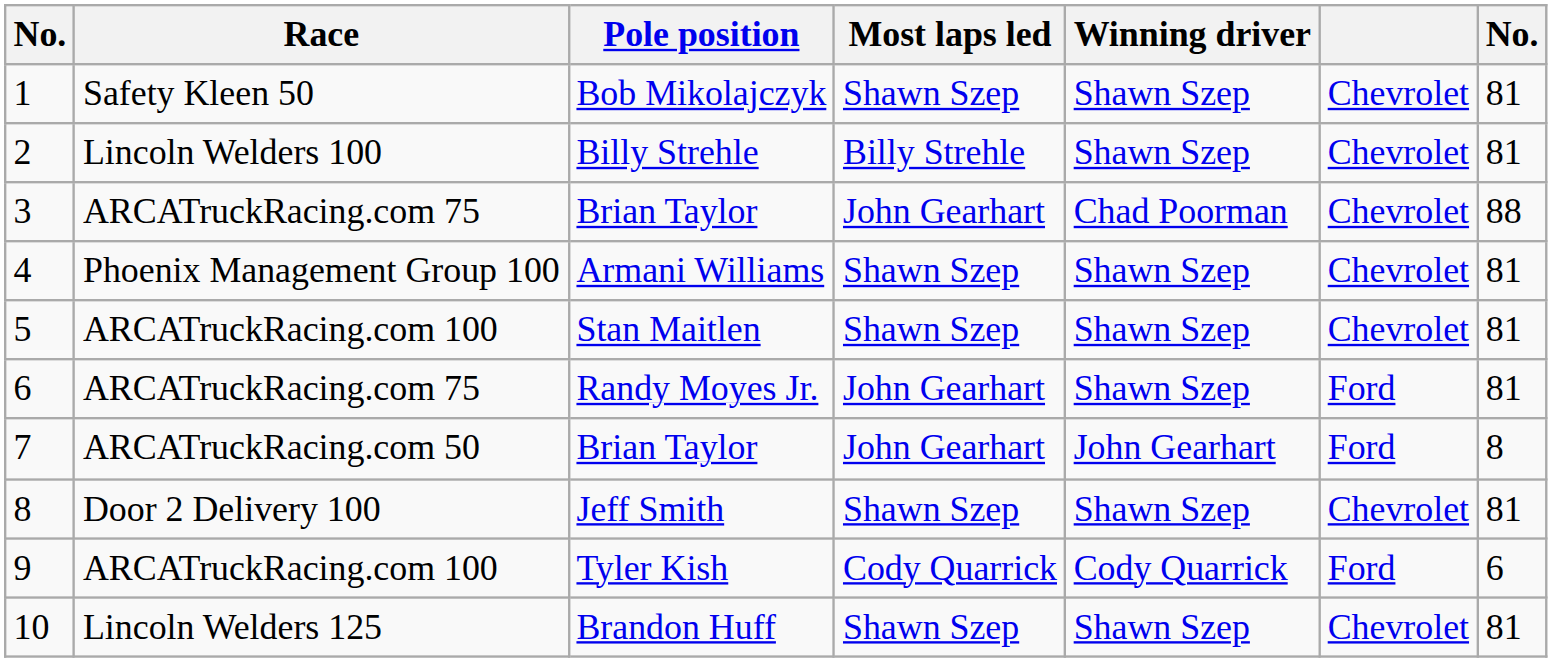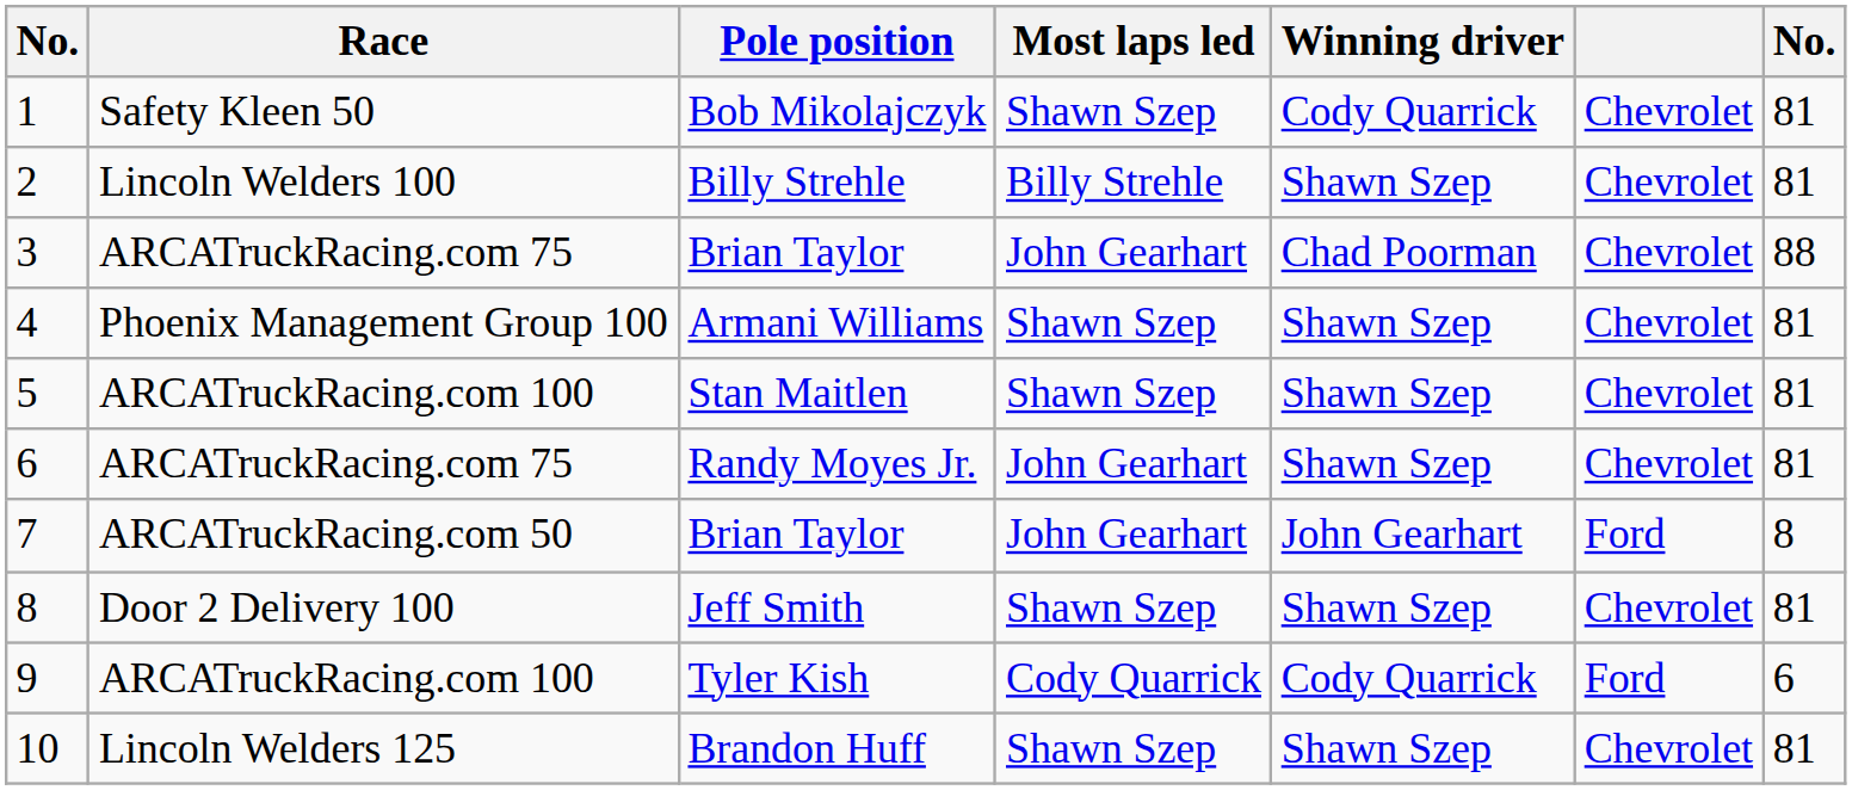 <table class="wikitable" style="font-size:95%">
 <tr>
 <th>No.</th>
 <th>Race</th>
 <th><a href='#'>Pole position</a></th>
 <th>Most laps led</th>
 <th>Winning driver</th>
 <th></th>
 <th>No.</th>
 </tr>
 <tr>
 <td>1</td>
 <td>Safety Kleen 50</td>
 <td><a href='#'>Bob Mikolajczyk</a></td>
 <td><a href='#'>Shawn Szep</a></td>
-<td><a href='#'>Shawn Szep</a></td>
+<td><a href='#'>Cody Quarrick</a></td>
 <td><a href='#'>Chevrolet</a></td>
 <td>81</td>
 </tr>
 <tr>
 <td>2</td>
 <td>Lincoln Welders 100</td>
 <td><a href='#'>Billy Strehle</a></td>
 <td><a href='#'>Billy Strehle</a></td>
 <td><a href='#'>Shawn Szep</a></td>
 <td><a href='#'>Chevrolet</a></td>
 <td>81</td>
 </tr>
 <tr>
 <td>3</td>
 <td>ARCATruckRacing.com 75</td>
 <td><a href='#'>Brian Taylor</a></td>
 <td><a href='#'>John Gearhart</a></td>
 <td><a href='#'>Chad Poorman</a></td>
 <td><a href='#'>Chevrolet</a></td>
 <td>88</td>
 </tr>
 <tr>
 <td>4</td>
 <td>Phoenix Management Group 100</td>
 <td><a href='#'>Armani Williams</a></td>
 <td><a href='#'>Shawn Szep</a></td>
 <td><a href='#'>Shawn Szep</a></td>
 <td><a href='#'>Chevrolet</a></td>
 <td>81</td>
 </tr>
 <tr>
 <td>5</td>
 <td>ARCATruckRacing.com 100</td>
 <td><a href='#'>Stan Maitlen</a></td>
 <td><a href='#'>Shawn Szep</a></td>
 <td><a href='#'>Shawn Szep</a></td>
 <td><a href='#'>Chevrolet</a></td>
 <td>81</td>
 </tr>
 <tr>
 <td>6</td>
 <td>ARCATruckRacing.com 75</td>
 <td><a href='#'>Randy Moyes Jr.</a></td>
 <td><a href='#'>John Gearhart</a></td>
 <td><a href='#'>Shawn Szep</a></td>
-<td><a href='#'>Ford</a></td>
+<td><a href='#'>Chevrolet</a></td>
 <td>81</td>
 </tr>
 <tr>
 <td>7</td>
 <td>ARCATruckRacing.com 50</td>
 <td><a href='#'>Brian Taylor</a></td>
 <td><a href='#'>John Gearhart</a></td>
 <td><a href='#'>John Gearhart</a></td>
 <td><a href='#'>Ford</a></td>
 <td>8</td>
 </tr>
 <tr>
 <td>8</td>
 <td>Door 2 Delivery 100</td>
 <td><a href='#'>Jeff Smith</a></td>
 <td><a href='#'>Shawn Szep</a></td>
 <td><a href='#'>Shawn Szep</a></td>
 <td><a href='#'>Chevrolet</a></td>
 <td>81</td>
 </tr>
 <tr>
 <td>9</td>
 <td>ARCATruckRacing.com 100</td>
 <td><a href='#'>Tyler Kish</a></td>
 <td><a href='#'>Cody Quarrick</a></td>
 <td><a href='#'>Cody Quarrick</a></td>
 <td><a href='#'>Ford</a></td>
 <td>6</td>
 </tr>
 <tr>
 <td>10</td>
 <td>Lincoln Welders 125</td>
 <td><a href='#'>Brandon Huff</a></td>
 <td><a href='#'>Shawn Szep</a></td>
 <td><a href='#'>Shawn Szep</a></td>
 <td><a href='#'>Chevrolet</a></td>
 <td>81</td>
 </tr>
 </table>
